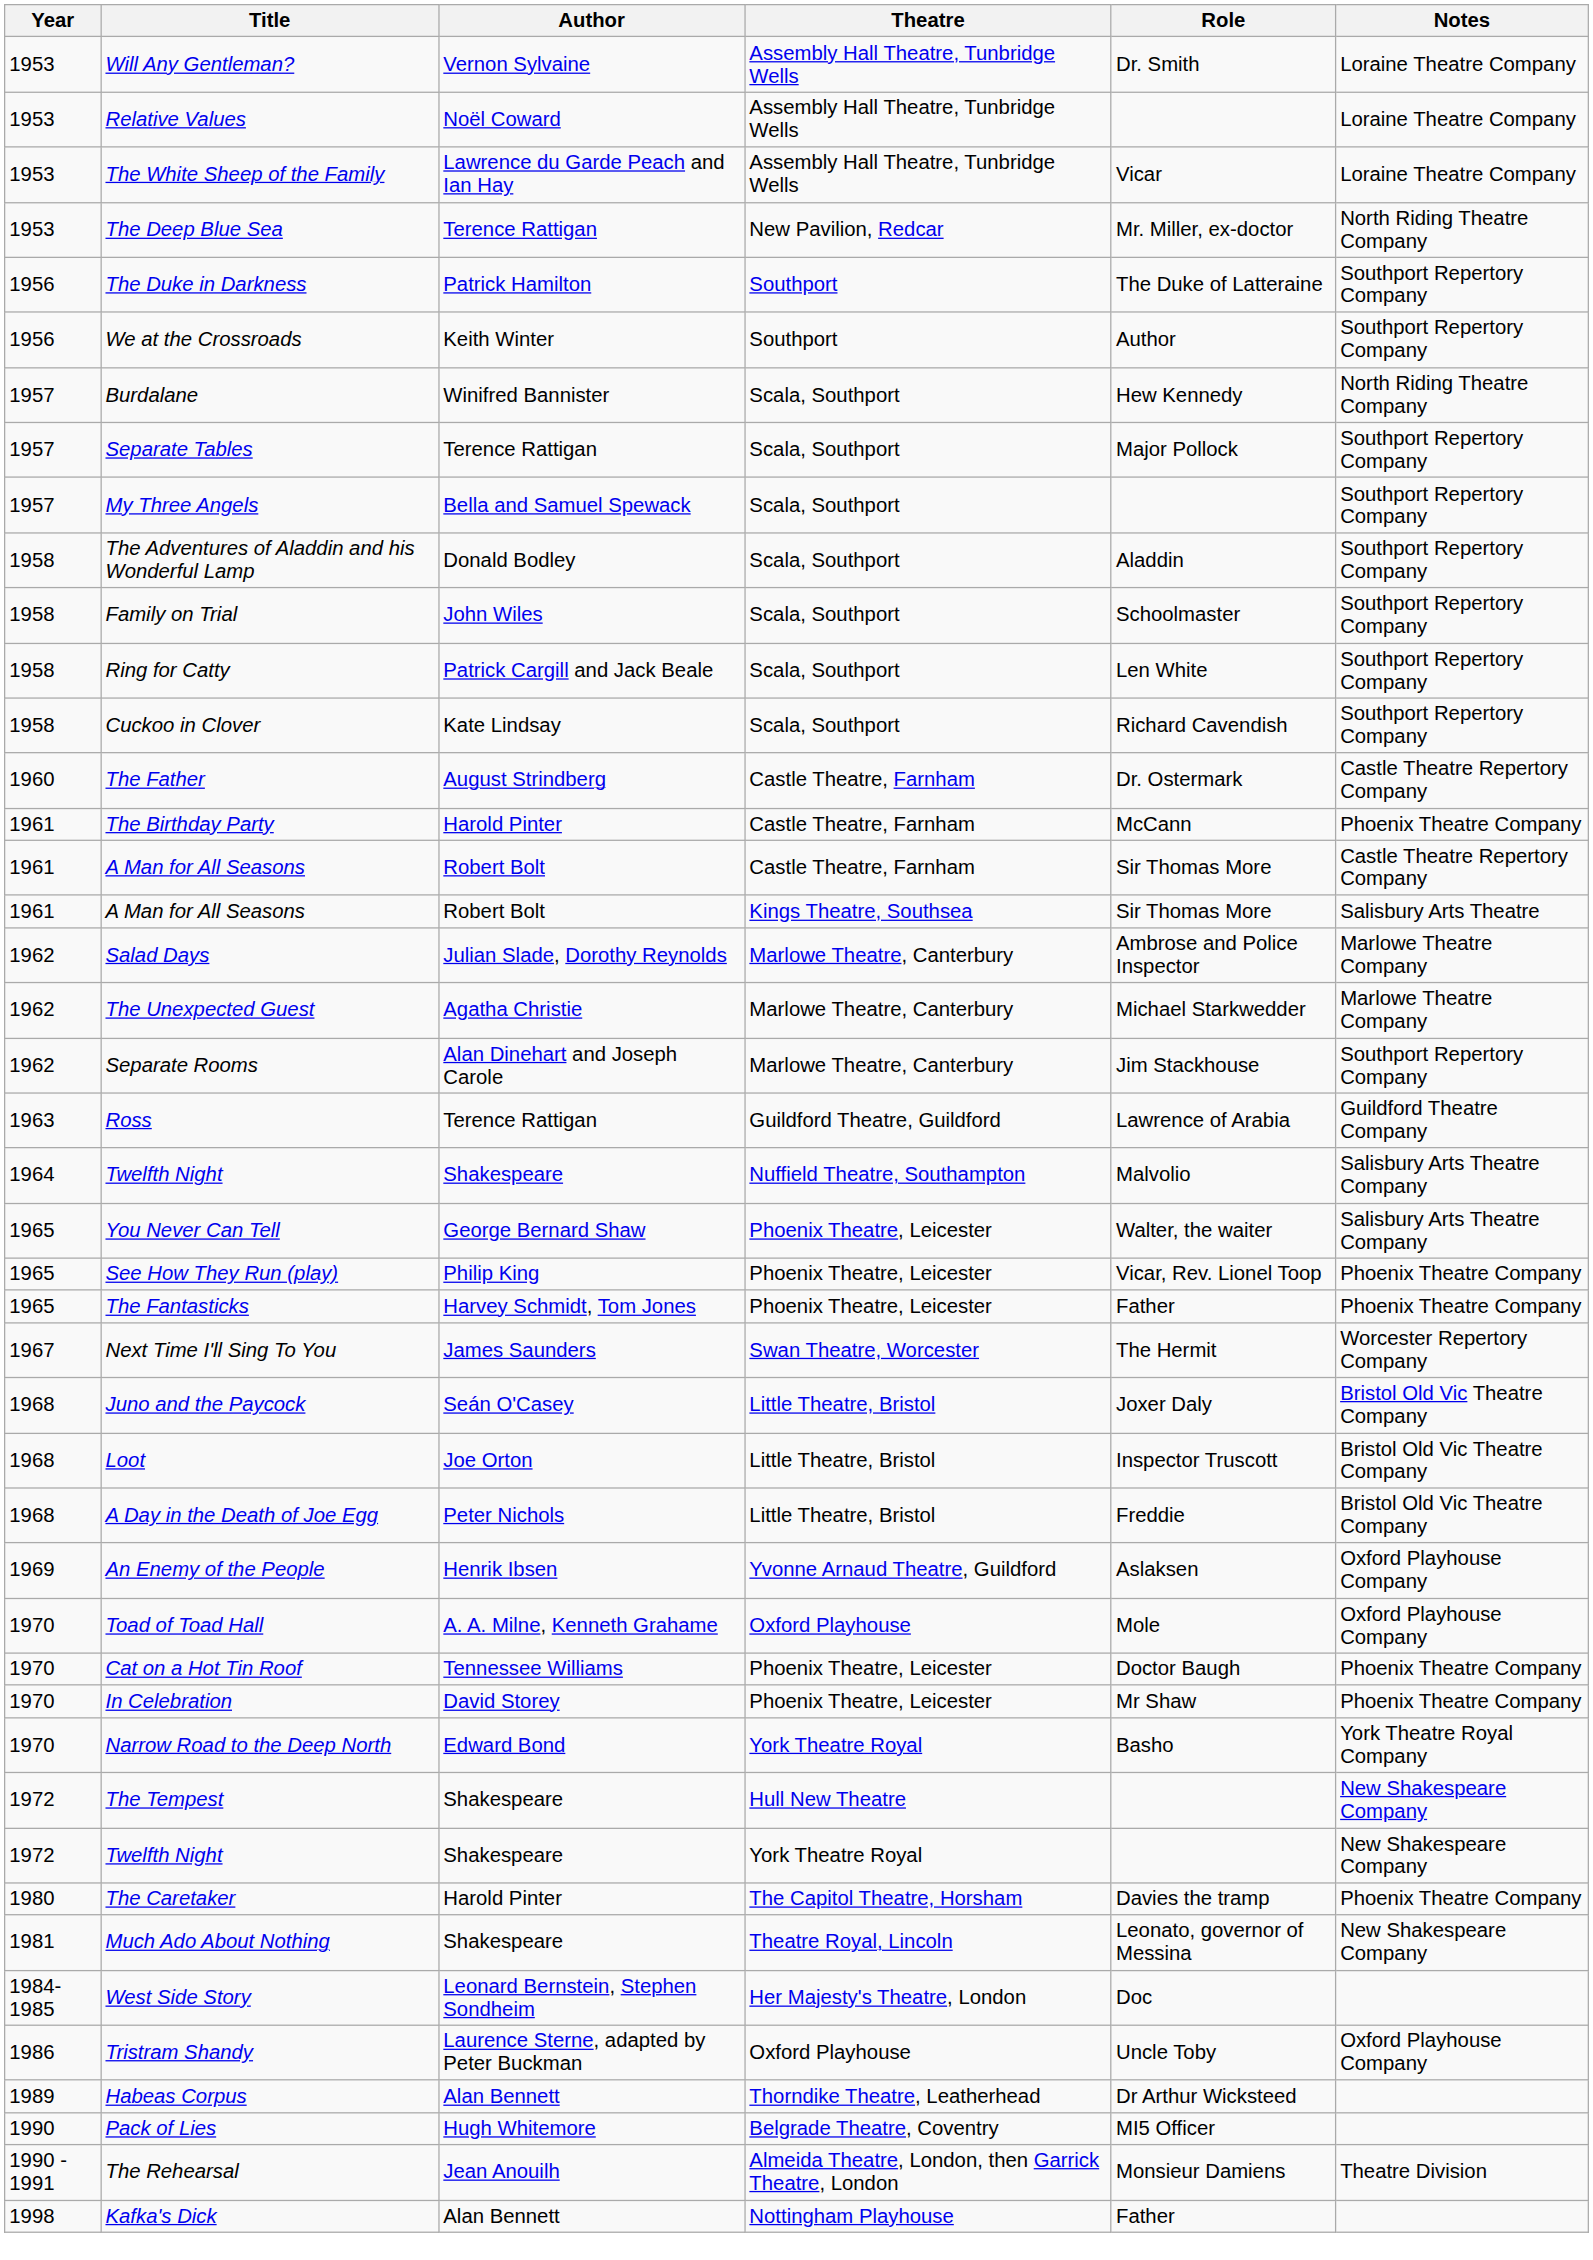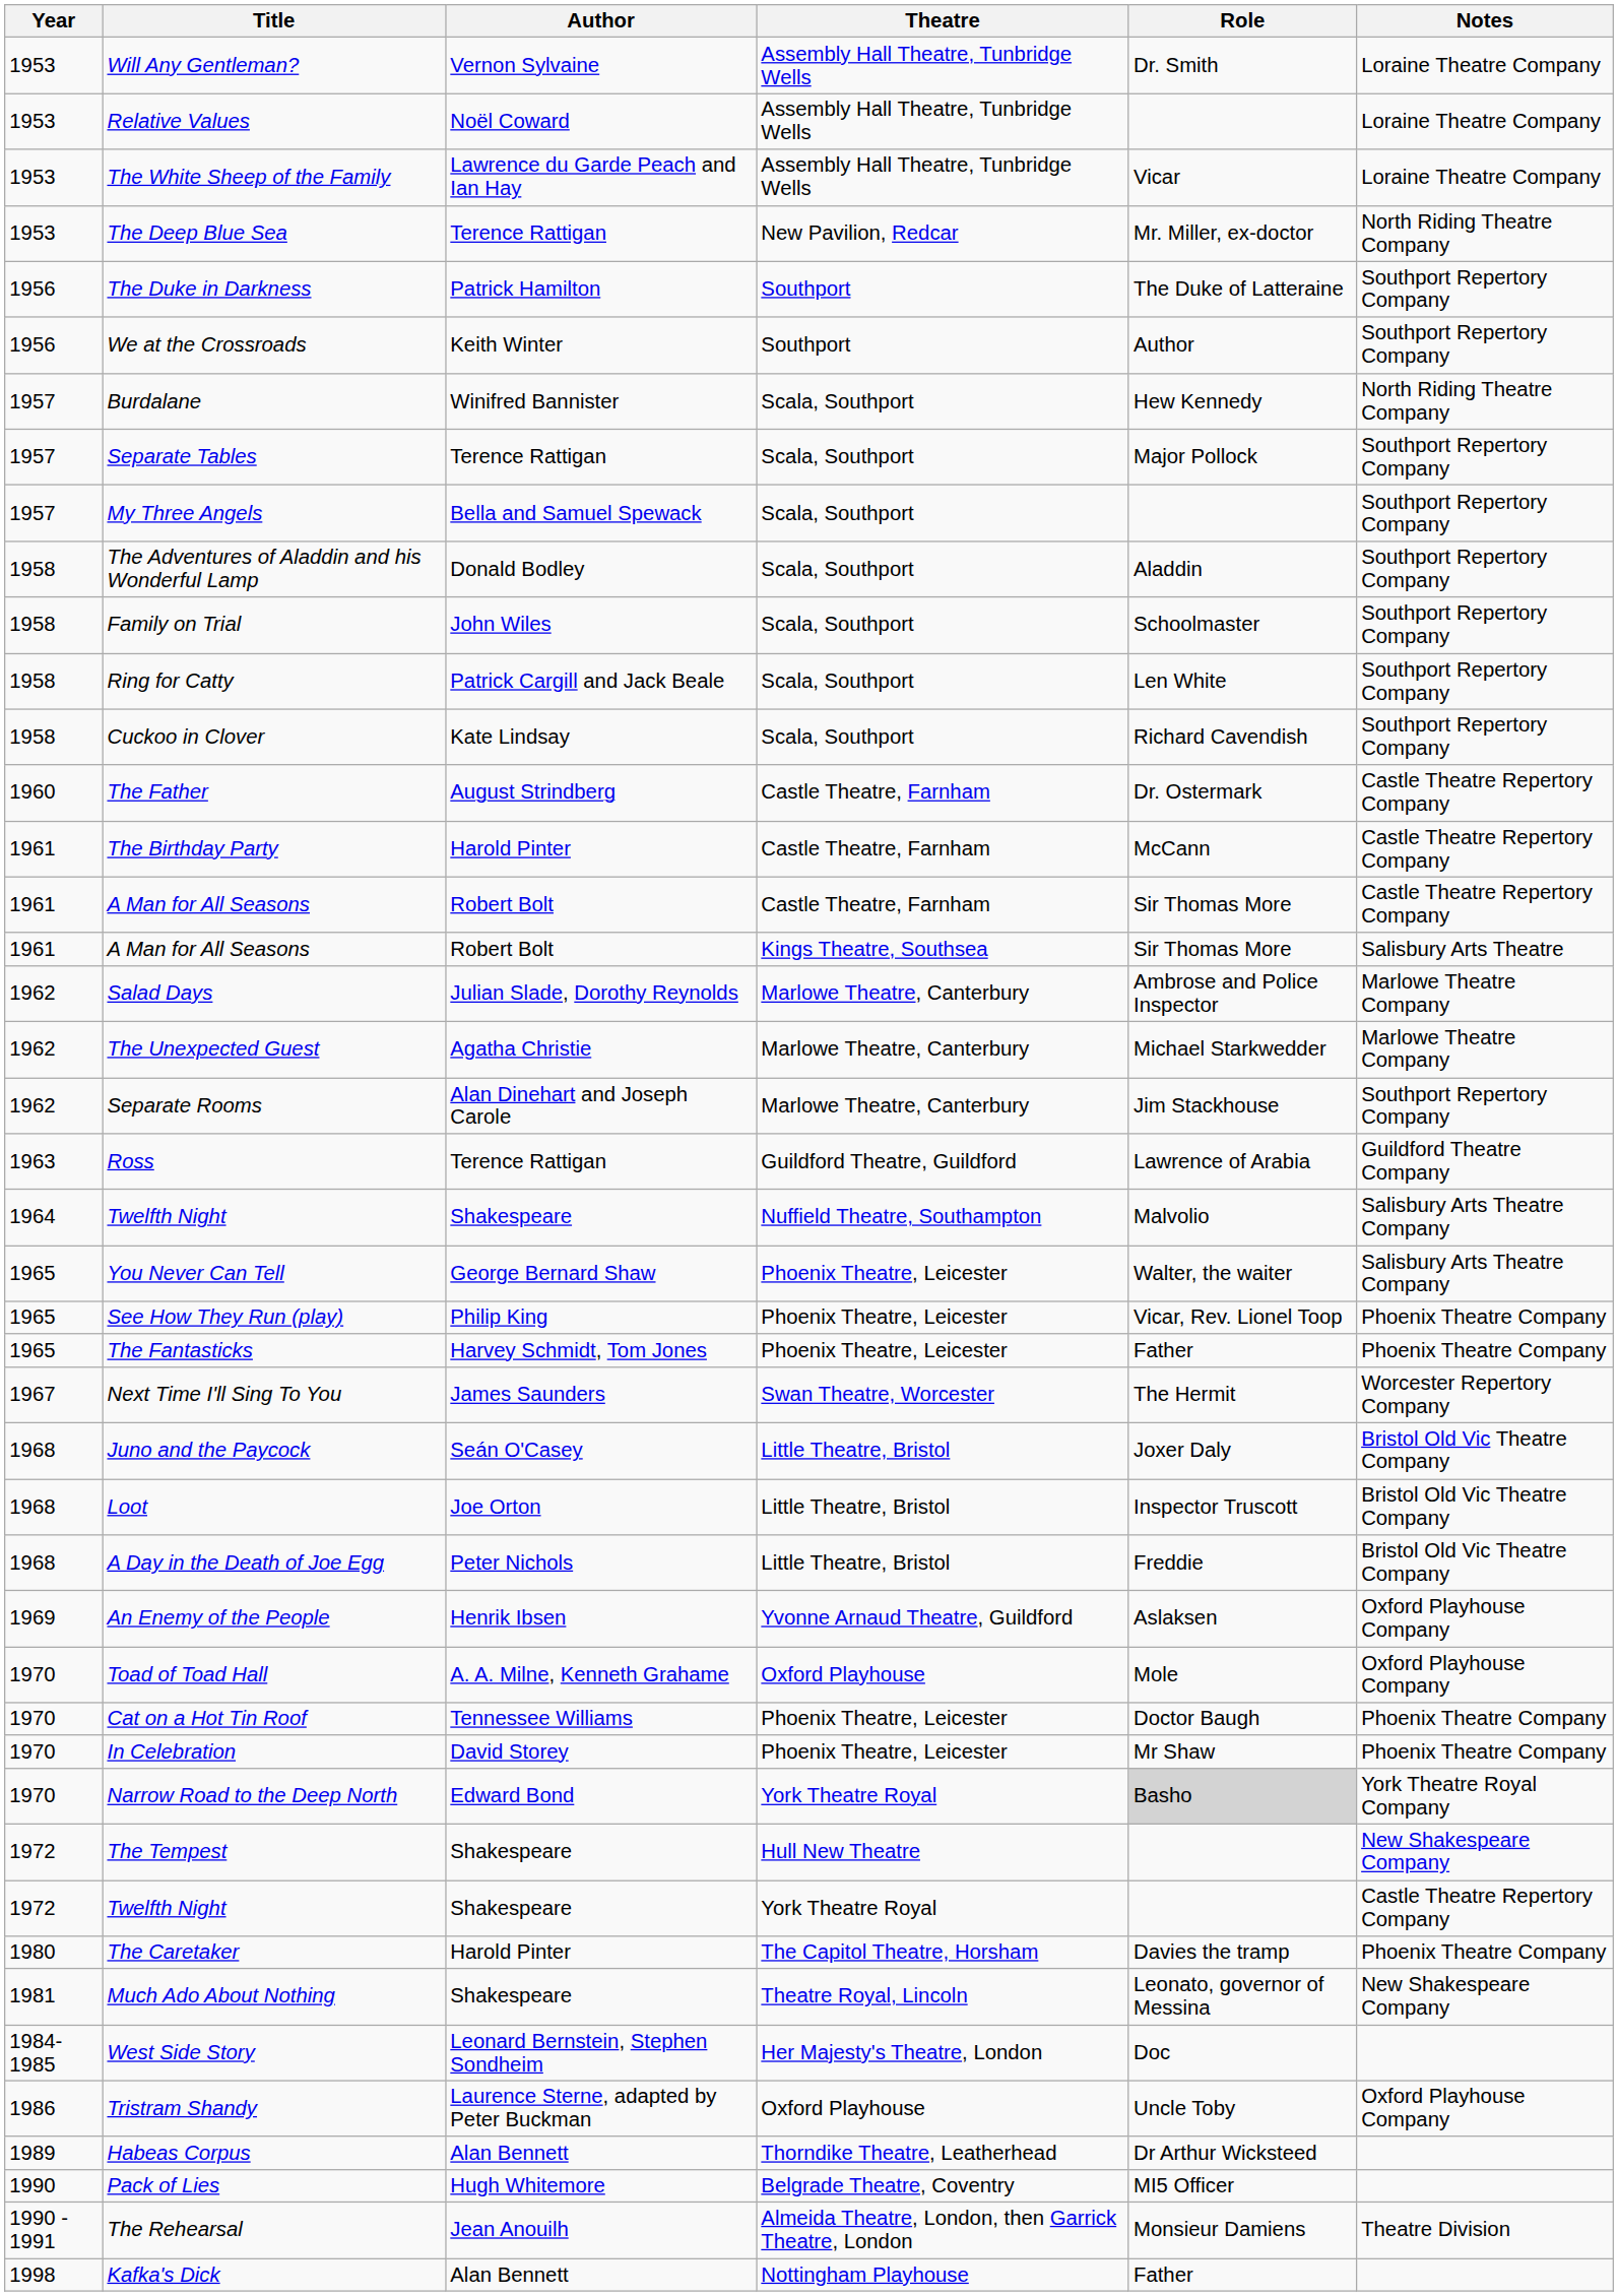 <table class="wikitable sortable">
 <tr>
 <th>Year</th>
 <th>Title</th>
 <th>Author</th>
 <th>Theatre</th>
 <th>Role</th>
 <th>Notes</th>
 </tr>
 <tr>
 <td>1953</td>
 <td><em><a href='#'>Will Any Gentleman?</a></em></td>
 <td><a href='#'>Vernon Sylvaine</a></td>
 <td><a href='#'>Assembly Hall Theatre, Tunbridge Wells</a></td>
 <td>Dr. Smith</td>
 <td>Loraine Theatre Company</td>
 </tr>
 <tr>
 <td>1953</td>
 <td><em><a href='#'>Relative Values</a></em></td>
 <td><a href='#'>Noël Coward</a></td>
 <td>Assembly Hall Theatre, Tunbridge Wells</td>
 <td></td>
 <td>Loraine Theatre Company</td>
 </tr>
 <tr>
 <td>1953</td>
 <td><em><a href='#'>The White Sheep of the Family</a></em></td>
 <td><a href='#'>Lawrence du Garde Peach</a> and <a href='#'>Ian Hay</a></td>
 <td>Assembly Hall Theatre, Tunbridge Wells</td>
 <td>Vicar</td>
 <td>Loraine Theatre Company</td>
 </tr>
 <tr>
 <td>1953</td>
 <td><em><a href='#'>The Deep Blue Sea</a></em></td>
 <td><a href='#'>Terence Rattigan</a></td>
 <td>New Pavilion, <a href='#'>Redcar</a></td>
 <td>Mr. Miller, ex-doctor</td>
 <td>North Riding Theatre Company</td>
 </tr>
 <tr>
 <td>1956</td>
 <td><em><a href='#'>The Duke in Darkness</a></em></td>
 <td><a href='#'>Patrick Hamilton</a></td>
 <td><a href='#'>Southport</a></td>
 <td>The Duke of Latteraine</td>
 <td>Southport Repertory Company</td>
 </tr>
 <tr>
 <td>1956</td>
 <td><em>We at the Crossroads</em></td>
 <td>Keith Winter</td>
 <td>Southport</td>
 <td>Author</td>
 <td>Southport Repertory Company</td>
 </tr>
 <tr>
 <td>1957</td>
 <td><em>Burdalane</em></td>
 <td>Winifred Bannister</td>
 <td>Scala, Southport</td>
 <td>Hew Kennedy</td>
 <td>North Riding Theatre Company</td>
 </tr>
 <tr>
 <td>1957</td>
 <td><em><a href='#'>Separate Tables</a></em></td>
 <td>Terence Rattigan</td>
 <td>Scala, Southport</td>
 <td>Major Pollock</td>
 <td>Southport Repertory Company</td>
 </tr>
 <tr>
 <td>1957</td>
 <td><em><a href='#'>My Three Angels</a></em></td>
 <td><a href='#'>Bella and Samuel Spewack</a></td>
 <td>Scala, Southport</td>
 <td></td>
 <td>Southport Repertory Company</td>
 </tr>
 <tr>
 <td>1958</td>
 <td><em>The Adventures of Aladdin and his Wonderful Lamp</em></td>
 <td>Donald Bodley</td>
 <td>Scala, Southport</td>
 <td>Aladdin</td>
 <td>Southport Repertory Company</td>
 </tr>
 <tr>
 <td>1958</td>
 <td><em>Family on Trial</em></td>
 <td><a href='#'>John Wiles</a></td>
 <td>Scala, Southport</td>
 <td>Schoolmaster</td>
 <td>Southport Repertory Company</td>
 </tr>
 <tr>
 <td>1958</td>
 <td><em>Ring for Catty</em></td>
 <td><a href='#'>Patrick Cargill</a> and Jack Beale</td>
 <td>Scala, Southport</td>
 <td>Len White</td>
 <td>Southport Repertory Company</td>
 </tr>
 <tr>
 <td>1958</td>
 <td><em>Cuckoo in Clover</em></td>
 <td>Kate Lindsay</td>
 <td>Scala, Southport</td>
 <td>Richard Cavendish</td>
 <td>Southport Repertory Company</td>
 </tr>
 <tr>
 <td>1960</td>
 <td><em><a href='#'>The Father</a></em></td>
 <td><a href='#'>August Strindberg</a></td>
 <td>Castle Theatre, <a href='#'>Farnham</a></td>
 <td>Dr. Ostermark</td>
 <td>Castle Theatre Repertory Company</td>
 </tr>
 <tr>
 <td>1961</td>
 <td><em><a href='#'>The Birthday Party</a></em></td>
 <td><a href='#'>Harold Pinter</a></td>
 <td>Castle Theatre, Farnham</td>
 <td>McCann</td>
-<td>Phoenix Theatre Company</td>
+<td>Castle Theatre Repertory Company</td>
 </tr>
 <tr>
 <td>1961</td>
 <td><em><a href='#'>A Man for All Seasons</a></em></td>
 <td><a href='#'>Robert Bolt</a></td>
 <td>Castle Theatre, Farnham</td>
 <td>Sir Thomas More</td>
 <td>Castle Theatre Repertory Company</td>
 </tr>
 <tr>
 <td>1961</td>
 <td><em>A Man for All Seasons</em></td>
 <td>Robert Bolt</td>
 <td><a href='#'>Kings Theatre, Southsea</a></td>
 <td>Sir Thomas More</td>
 <td>Salisbury Arts Theatre</td>
 </tr>
 <tr>
 <td>1962</td>
 <td><em><a href='#'>Salad Days</a></em></td>
 <td><a href='#'>Julian Slade</a>, <a href='#'>Dorothy Reynolds</a></td>
 <td><a href='#'>Marlowe Theatre</a>, Canterbury</td>
 <td>Ambrose and Police Inspector</td>
 <td>Marlowe Theatre Company</td>
 </tr>
 <tr>
 <td>1962</td>
 <td><em><a href='#'>The Unexpected Guest</a></em></td>
 <td><a href='#'>Agatha Christie</a></td>
 <td>Marlowe Theatre, Canterbury</td>
 <td>Michael Starkwedder</td>
 <td>Marlowe Theatre Company</td>
 </tr>
 <tr>
 <td>1962</td>
 <td><em>Separate Rooms</em></td>
 <td><a href='#'>Alan Dinehart</a> and Joseph Carole</td>
 <td>Marlowe Theatre, Canterbury</td>
 <td>Jim Stackhouse</td>
 <td>Southport Repertory Company</td>
 </tr>
 <tr>
 <td>1963</td>
 <td><em><a href='#'>Ross</a></em></td>
 <td>Terence Rattigan</td>
 <td>Guildford Theatre, Guildford</td>
 <td>Lawrence of Arabia</td>
 <td>Guildford Theatre Company</td>
 </tr>
 <tr>
 <td>1964</td>
 <td><em><a href='#'>Twelfth Night</a></em></td>
 <td><a href='#'>Shakespeare</a></td>
 <td><a href='#'>Nuffield Theatre, Southampton</a></td>
 <td>Malvolio</td>
 <td>Salisbury Arts Theatre Company</td>
 </tr>
 <tr>
 <td>1965</td>
 <td><em><a href='#'>You Never Can Tell</a></em></td>
 <td><a href='#'>George Bernard Shaw</a></td>
 <td><a href='#'>Phoenix Theatre</a>, Leicester</td>
 <td>Walter, the waiter</td>
 <td>Salisbury Arts Theatre Company</td>
 </tr>
 <tr>
 <td>1965</td>
 <td><em><a href='#'>See How They Run (play)</a></em></td>
 <td><a href='#'>Philip King</a></td>
 <td>Phoenix Theatre, Leicester</td>
 <td>Vicar, Rev. Lionel Toop</td>
 <td>Phoenix Theatre Company</td>
 </tr>
 <tr>
 <td>1965</td>
 <td><em><a href='#'>The Fantasticks</a></em></td>
 <td><a href='#'>Harvey Schmidt</a>, <a href='#'>Tom Jones</a></td>
 <td>Phoenix Theatre, Leicester</td>
 <td>Father</td>
 <td>Phoenix Theatre Company</td>
 </tr>
 <tr>
 <td>1967</td>
 <td><em>Next Time I'll Sing To You</em></td>
 <td><a href='#'>James Saunders</a></td>
 <td><a href='#'>Swan Theatre, Worcester</a></td>
 <td>The Hermit</td>
 <td>Worcester Repertory Company</td>
 </tr>
 <tr>
 <td>1968</td>
 <td><em><a href='#'>Juno and the Paycock</a></em></td>
 <td><a href='#'>Seán O'Casey</a></td>
 <td><a href='#'>Little Theatre, Bristol</a></td>
 <td>Joxer Daly</td>
 <td><a href='#'>Bristol Old Vic</a> Theatre Company</td>
 </tr>
 <tr>
 <td>1968</td>
 <td><em><a href='#'>Loot</a></em></td>
 <td><a href='#'>Joe Orton</a></td>
 <td>Little Theatre, Bristol</td>
 <td>Inspector Truscott</td>
 <td>Bristol Old Vic Theatre Company</td>
 </tr>
 <tr>
 <td>1968</td>
 <td><em><a href='#'>A Day in the Death of Joe Egg</a></em></td>
 <td><a href='#'>Peter Nichols</a></td>
 <td>Little Theatre, Bristol</td>
 <td>Freddie</td>
 <td>Bristol Old Vic Theatre Company</td>
 </tr>
 <tr>
 <td>1969</td>
 <td><em><a href='#'>An Enemy of the People</a></em></td>
 <td><a href='#'>Henrik Ibsen</a></td>
 <td><a href='#'>Yvonne Arnaud Theatre</a>, Guildford</td>
 <td>Aslaksen</td>
 <td>Oxford Playhouse Company</td>
 </tr>
 <tr>
 <td>1970</td>
 <td><em><a href='#'>Toad of Toad Hall</a></em></td>
 <td><a href='#'>A. A. Milne</a>, <a href='#'>Kenneth Grahame</a></td>
 <td><a href='#'>Oxford Playhouse</a></td>
 <td>Mole</td>
 <td>Oxford Playhouse Company</td>
 </tr>
 <tr>
 <td>1970</td>
 <td><em><a href='#'>Cat on a Hot Tin Roof</a></em></td>
 <td><a href='#'>Tennessee Williams</a></td>
 <td>Phoenix Theatre, Leicester</td>
 <td>Doctor Baugh</td>
 <td>Phoenix Theatre Company</td>
 </tr>
 <tr>
 <td>1970</td>
 <td><em><a href='#'>In Celebration</a></em></td>
 <td><a href='#'>David Storey</a></td>
 <td>Phoenix Theatre, Leicester</td>
 <td>Mr Shaw</td>
 <td>Phoenix Theatre Company</td>
 </tr>
 <tr>
 <td>1970</td>
 <td><em><a href='#'>Narrow Road to the Deep North</a></em></td>
 <td><a href='#'>Edward Bond</a></td>
 <td><a href='#'>York Theatre Royal</a></td>
-<td>Basho</td>
+<td style="background: lightgrey;">Basho</td>
 <td>York Theatre Royal Company</td>
 </tr>
 <tr>
 <td>1972</td>
 <td><em><a href='#'>The Tempest</a></em></td>
 <td>Shakespeare</td>
 <td><a href='#'>Hull New Theatre</a></td>
 <td></td>
 <td><a href='#'>New Shakespeare Company</a></td>
 </tr>
 <tr>
 <td>1972</td>
 <td><em><a href='#'>Twelfth Night</a></em></td>
 <td>Shakespeare</td>
 <td>York Theatre Royal</td>
 <td></td>
-<td>New Shakespeare Company</td>
+<td>Castle Theatre Repertory Company</td>
 </tr>
 <tr>
 <td>1980</td>
 <td><em><a href='#'>The Caretaker</a></em></td>
 <td>Harold Pinter</td>
 <td><a href='#'>The Capitol Theatre, Horsham</a></td>
 <td>Davies the tramp</td>
 <td>Phoenix Theatre Company</td>
 </tr>
 <tr>
 <td>1981</td>
 <td><em><a href='#'>Much Ado About Nothing</a></em></td>
 <td>Shakespeare</td>
 <td><a href='#'>Theatre Royal, Lincoln</a></td>
 <td>Leonato, governor of Messina</td>
 <td>New Shakespeare Company</td>
 </tr>
 <tr>
 <td>1984-1985</td>
 <td><em><a href='#'>West Side Story</a></em></td>
 <td><a href='#'>Leonard Bernstein</a>, <a href='#'>Stephen Sondheim</a></td>
 <td><a href='#'>Her Majesty's Theatre</a>, London</td>
 <td>Doc</td>
 <td></td>
 </tr>
 <tr>
 <td>1986</td>
 <td><em><a href='#'>Tristram Shandy</a></em></td>
 <td><a href='#'>Laurence Sterne</a>, adapted by Peter Buckman</td>
 <td>Oxford Playhouse</td>
 <td>Uncle Toby</td>
 <td>Oxford Playhouse Company</td>
 </tr>
 <tr>
 <td>1989</td>
 <td><em><a href='#'>Habeas Corpus</a></em></td>
 <td><a href='#'>Alan Bennett</a></td>
 <td><a href='#'>Thorndike Theatre</a>, Leatherhead</td>
 <td>Dr Arthur Wicksteed</td>
 <td></td>
 </tr>
 <tr>
 <td>1990</td>
 <td><em><a href='#'>Pack of Lies</a></em></td>
 <td><a href='#'>Hugh Whitemore</a></td>
 <td><a href='#'>Belgrade Theatre</a>, Coventry</td>
 <td>MI5 Officer</td>
 <td></td>
 </tr>
 <tr>
 <td>1990 - 1991</td>
 <td><em>The Rehearsal</em></td>
 <td><a href='#'>Jean Anouilh</a></td>
 <td><a href='#'>Almeida Theatre</a>, London, then <a href='#'>Garrick Theatre</a>, London</td>
 <td>Monsieur Damiens</td>
 <td>Theatre Division</td>
 </tr>
 <tr>
 <td>1998</td>
 <td><em><a href='#'>Kafka's Dick</a></em></td>
 <td>Alan Bennett</td>
 <td><a href='#'>Nottingham Playhouse</a></td>
 <td>Father</td>
 <td></td>
 </tr>
 </table>
